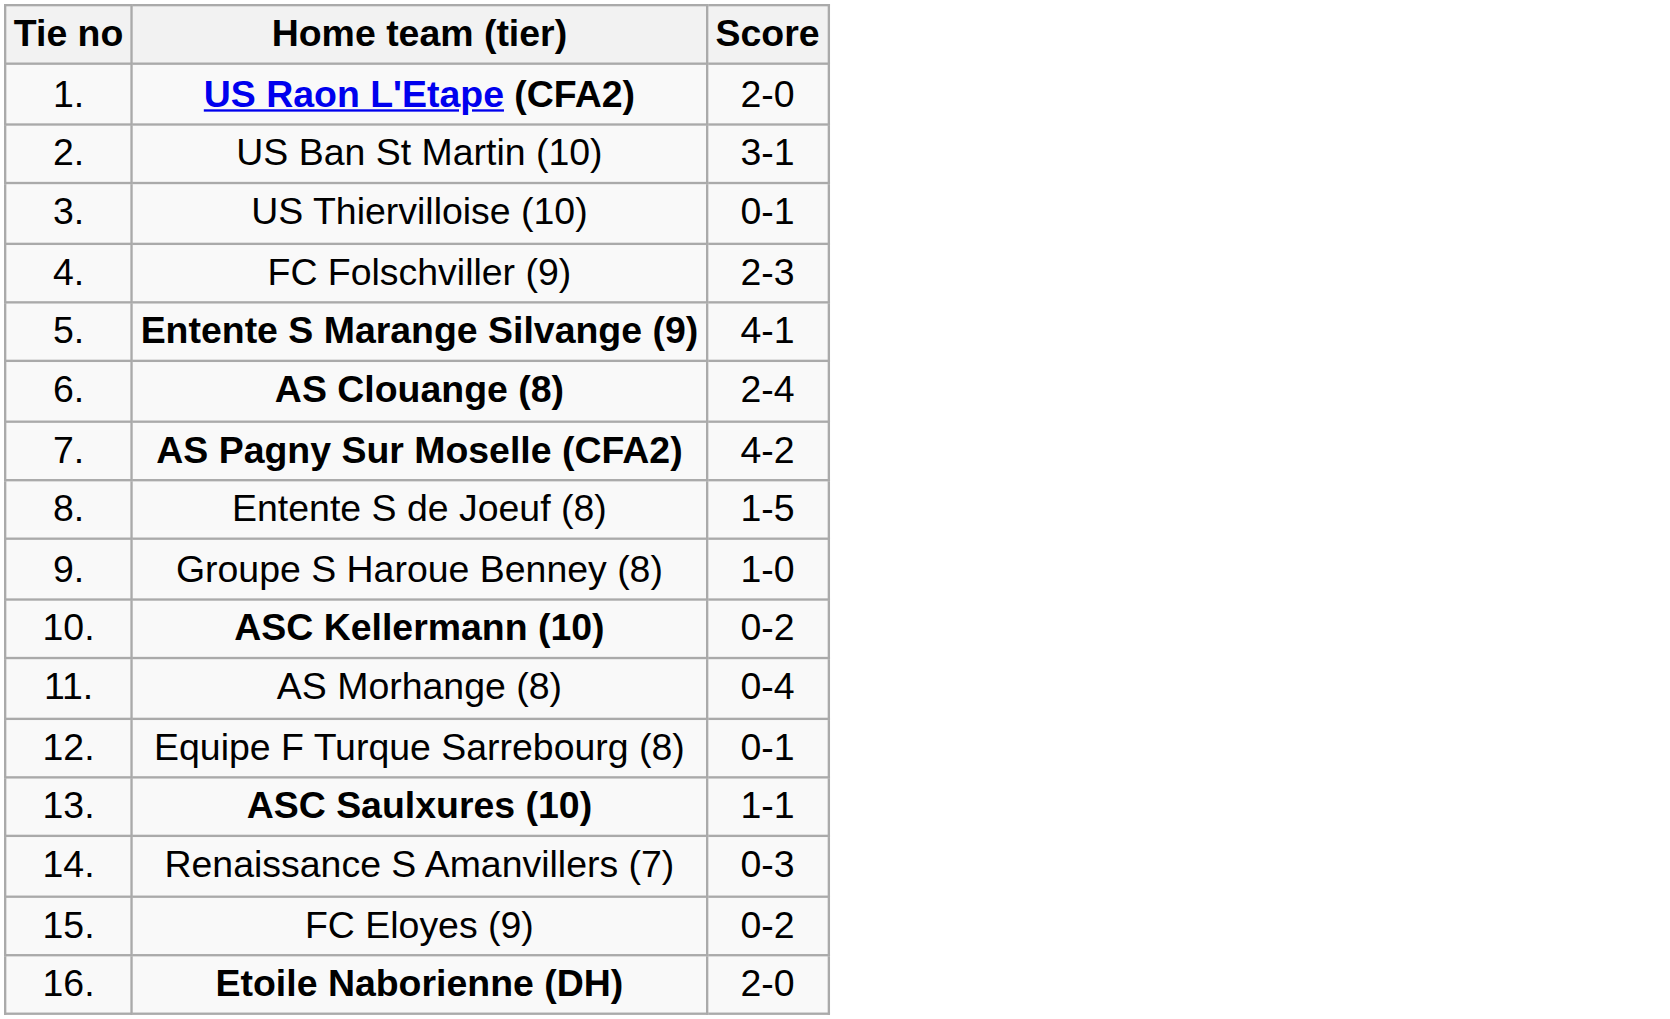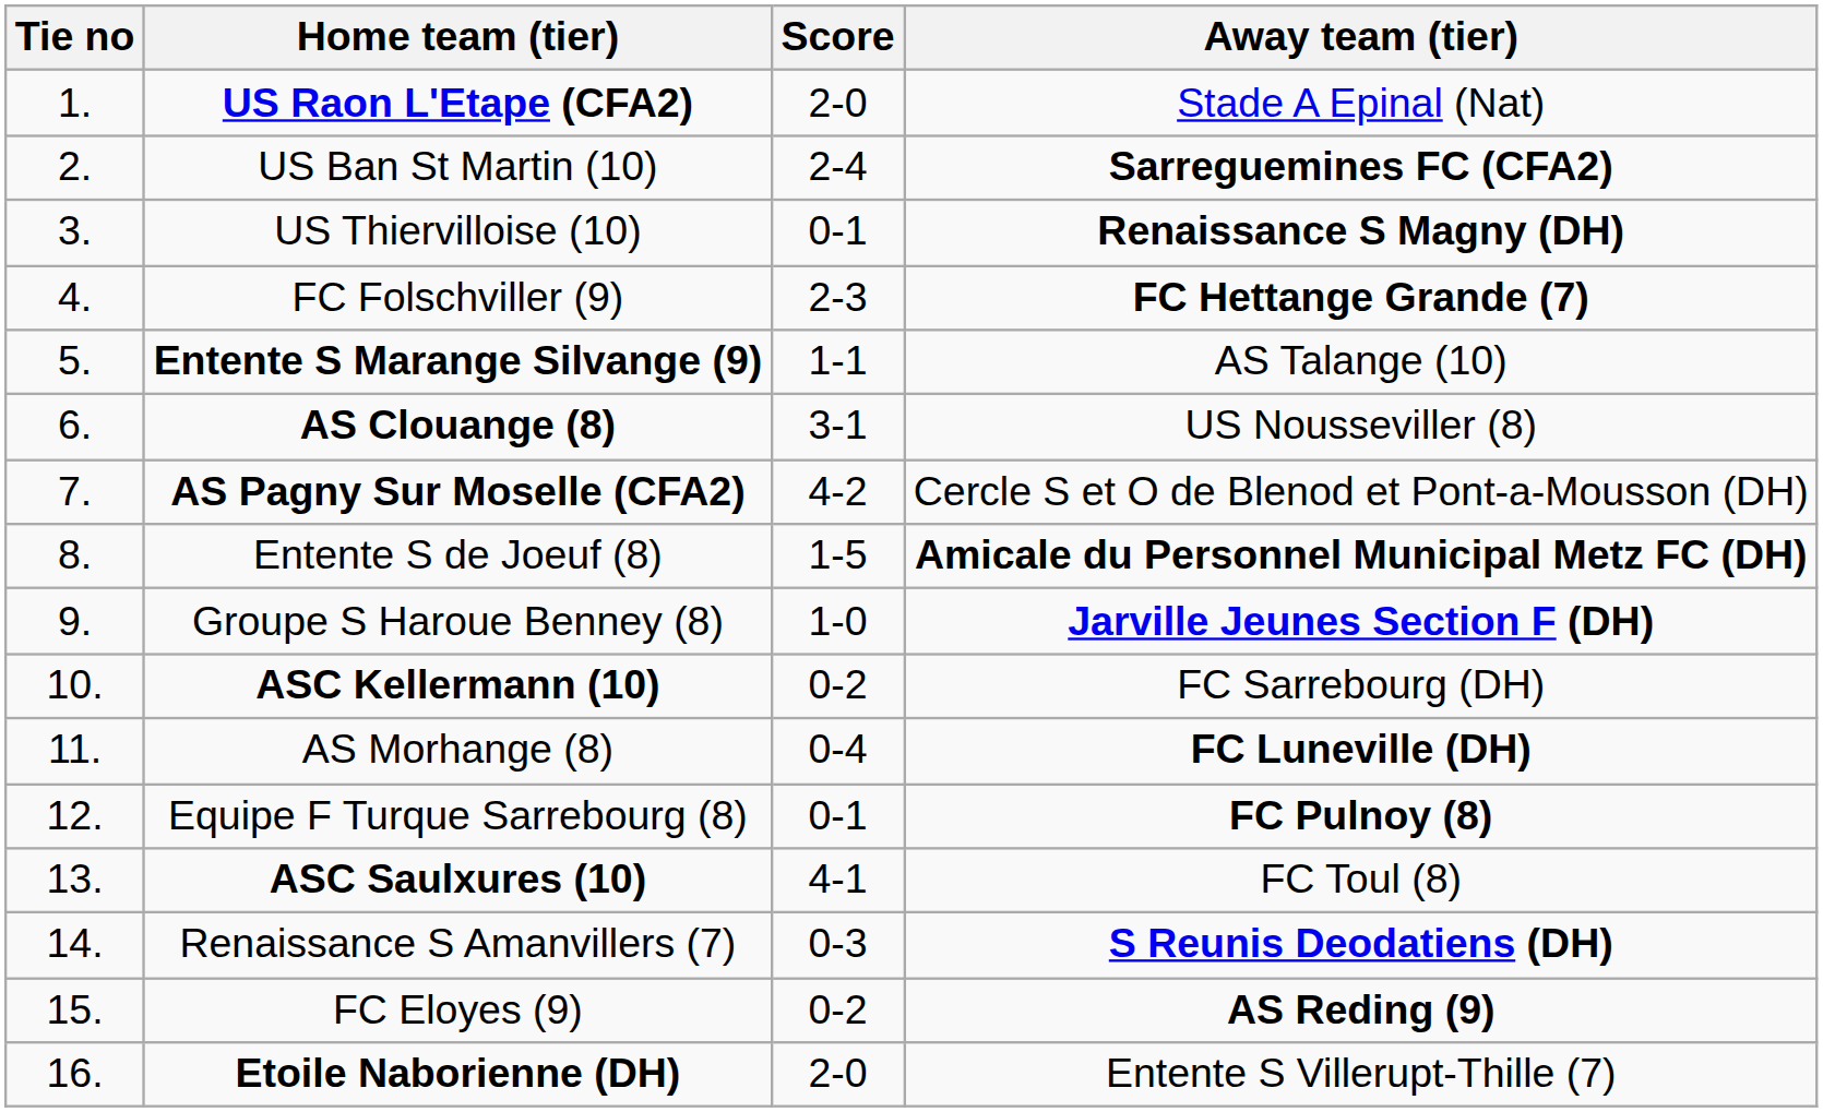 <table class="wikitable" style="text-align: center">
 <tr>
 <th>Tie no</th>
 <th>Home team (tier)</th>
 <th>Score</th>
+<th>Away team (tier)</th>
 </tr>
 <tr>
 <td>1.</td>
 <td><strong><a href='#'>US Raon L'Etape</a> (CFA2)</strong></td>
 <td>2-0 </td>
+<td><a href='#'>Stade A Epinal</a> (Nat)</td>
 </tr>
 <tr>
 <td>2.</td>
 <td>US Ban St Martin (10)</td>
-<td>3-1</td>
+<td>2-4</td>
+<td><strong>Sarreguemines FC (CFA2)</strong></td>
 </tr>
 <tr>
 <td>3.</td>
 <td>US Thiervilloise (10)</td>
 <td>0-1</td>
+<td><strong>Renaissance S Magny (DH)</strong></td>
 </tr>
 <tr>
 <td>4.</td>
 <td>FC Folschviller (9)</td>
 <td>2-3</td>
+<td><strong>FC Hettange Grande (7)</strong></td>
 </tr>
 <tr>
 <td>5.</td>
 <td><strong>Entente S Marange Silvange (9)</strong></td>
-<td>4-1</td>
+<td>1-1 </td>
+<td>AS Talange (10)</td>
 </tr>
 <tr>
 <td>6.</td>
 <td><strong>AS Clouange (8)</strong></td>
-<td>2-4</td>
+<td>3-1</td>
+<td>US Nousseviller (8)</td>
 </tr>
 <tr>
 <td>7.</td>
 <td><strong>AS Pagny Sur Moselle (CFA2)</strong></td>
 <td>4-2</td>
+<td>Cercle S et O de Blenod et Pont-a-Mousson (DH)</td>
 </tr>
 <tr>
 <td>8.</td>
 <td>Entente S de Joeuf (8)</td>
 <td>1-5</td>
+<td><strong>Amicale du Personnel Municipal Metz FC (DH)</strong></td>
 </tr>
 <tr>
 <td>9.</td>
 <td>Groupe S Haroue Benney (8)</td>
 <td>1-0</td>
+<td><strong><a href='#'>Jarville Jeunes Section F</a> (DH)</strong></td>
 </tr>
 <tr>
 <td>10.</td>
 <td><strong>ASC Kellermann (10)</strong></td>
 <td>0-2</td>
+<td>FC Sarrebourg (DH)</td>
 </tr>
 <tr>
 <td>11.</td>
 <td>AS Morhange (8)</td>
 <td>0-4</td>
+<td><strong>FC Luneville (DH)</strong></td>
 </tr>
 <tr>
 <td>12.</td>
 <td>Equipe F Turque Sarrebourg (8)</td>
 <td>0-1</td>
+<td><strong>FC Pulnoy (8)</strong></td>
 </tr>
 <tr>
 <td>13.</td>
 <td><strong>ASC Saulxures (10)</strong></td>
-<td>1-1 </td>
+<td>4-1</td>
+<td>FC Toul (8)</td>
 </tr>
 <tr>
 <td>14.</td>
 <td>Renaissance S Amanvillers (7)</td>
 <td>0-3</td>
+<td><strong><a href='#'>S Reunis Deodatiens</a> (DH)</strong></td>
 </tr>
 <tr>
 <td>15.</td>
 <td>FC Eloyes (9)</td>
 <td>0-2</td>
+<td><strong>AS Reding (9)</strong></td>
 </tr>
 <tr>
 <td>16.</td>
 <td><strong>Etoile Naborienne (DH)</strong></td>
 <td>2-0</td>
+<td>Entente S Villerupt-Thille (7)</td>
 </tr>
 </table>
